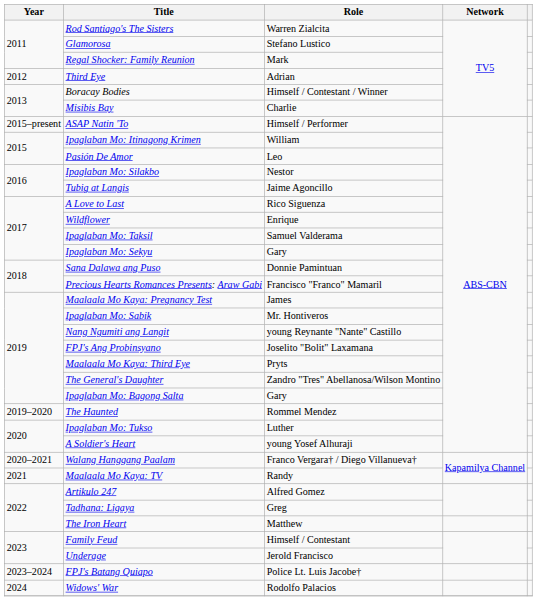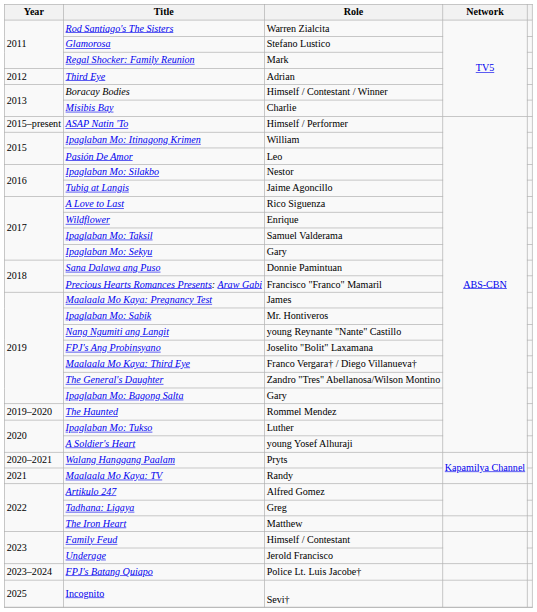 <table class="wikitable sortable">
 <tr>
 <th>Year</th>
 <th>Title</th>
 <th>Role</th>
 <th>Network</th>
 <th></th>
 </tr>
 <tr>
 <td rowspan=3>2011</td>
 <td><em><a href='#'>Rod Santiago's The Sisters</a></em></td>
 <td>Warren Zialcita</td>
 <td rowspan="6" style="text-align:center;"><a href='#'>TV5</a></td>
 <td></td>
 </tr>
 <tr>
 <td><em><a href='#'>Glamorosa</a></em></td>
 <td>Stefano Lustico</td>
 <td></td>
 </tr>
 <tr>
 <td><em><a href='#'>Regal Shocker: Family Reunion</a></em></td>
 <td>Mark</td>
 <td></td>
 </tr>
 <tr>
 <td>2012</td>
 <td><em><a href='#'>Third Eye</a></em></td>
 <td>Adrian</td>
 <td></td>
 </tr>
 <tr>
 <td rowspan="2">2013</td>
 <td><em>Boracay Bodies</em></td>
 <td>Himself / Contestant / Winner</td>
 <td></td>
 </tr>
 <tr>
 <td><em><a href='#'>Misibis Bay</a></em></td>
 <td>Charlie</td>
 <td></td>
 </tr>
 <tr>
 <td>2015–present</td>
 <td><em><a href='#'>ASAP Natin 'To</a></em></td>
 <td>Himself / Performer</td>
 <td rowspan="21" style="text-align:center;"><a href='#'>ABS-CBN</a></td>
 <td></td>
 </tr>
 <tr>
 <td rowspan=2>2015</td>
 <td><em><a href='#'>Ipaglaban Mo: Itinagong Krimen</a></em></td>
 <td>William</td>
 <td></td>
 </tr>
 <tr>
 <td><em><a href='#'>Pasión De Amor</a></em></td>
 <td>Leo</td>
 <td></td>
 </tr>
 <tr>
 <td rowspan=2>2016</td>
 <td><em><a href='#'>Ipaglaban Mo: Silakbo</a></em></td>
 <td>Nestor</td>
 <td></td>
 </tr>
 <tr>
 <td><em><a href='#'>Tubig at Langis</a></em></td>
 <td>Jaime Agoncillo</td>
 <td></td>
 </tr>
 <tr>
 <td rowspan=4>2017</td>
 <td><em><a href='#'>A Love to Last</a></em></td>
 <td>Rico Siguenza</td>
 <td></td>
 </tr>
 <tr>
 <td><em><a href='#'>Wildflower</a></em></td>
 <td>Enrique</td>
 <td></td>
 </tr>
 <tr>
 <td><em><a href='#'>Ipaglaban Mo: Taksil</a></em></td>
 <td>Samuel Valderama</td>
 <td></td>
 </tr>
 <tr>
 <td><em><a href='#'>Ipaglaban Mo: Sekyu</a></em></td>
 <td>Gary</td>
 <td></td>
 </tr>
 <tr>
 <td rowspan=2>2018</td>
 <td><em><a href='#'>Sana Dalawa ang Puso</a></em></td>
 <td>Donnie Pamintuan</td>
 <td></td>
 </tr>
 <tr>
 <td><em><a href='#'>Precious Hearts Romances Presents</a>: <a href='#'>Araw Gabi</a></em></td>
 <td>Francisco "Franco" Mamaril</td>
 <td></td>
 </tr>
 <tr>
 <td rowspan=7>2019</td>
 <td><em><a href='#'>Maalaala Mo Kaya: Pregnancy Test</a></em></td>
 <td>James</td>
 <td></td>
 </tr>
 <tr>
 <td><em><a href='#'>Ipaglaban Mo: Sabik</a></em></td>
 <td>Mr. Hontiveros</td>
 <td></td>
 </tr>
 <tr>
 <td><em><a href='#'>Nang Ngumiti ang Langit</a></em></td>
 <td>young Reynante "Nante" Castillo</td>
 <td></td>
 </tr>
 <tr>
 <td><em><a href='#'>FPJ's Ang Probinsyano</a></em></td>
 <td>Joselito "Bolit" Laxamana</td>
 <td></td>
 </tr>
 <tr>
 <td><em><a href='#'>Maalaala Mo Kaya: Third Eye</a></em></td>
-<td>Pryts</td>
+<td>Franco Vergara† / Diego Villanueva†</td>
 <td></td>
 </tr>
 <tr>
 <td><em><a href='#'>The General's Daughter</a></em></td>
 <td>Zandro "Tres" Abellanosa/Wilson Montino</td>
 <td></td>
 </tr>
 <tr>
 <td><em><a href='#'>Ipaglaban Mo: Bagong Salta</a></em></td>
 <td>Gary</td>
 <td></td>
 </tr>
 <tr>
 <td>2019–2020</td>
 <td><em><a href='#'>The Haunted</a></em></td>
 <td>Rommel Mendez</td>
 <td></td>
 </tr>
 <tr>
 <td rowspan=2>2020</td>
 <td><em><a href='#'>Ipaglaban Mo: Tukso</a></em></td>
 <td>Luther</td>
 <td></td>
 </tr>
 <tr>
 <td><em><a href='#'>A Soldier's Heart</a></em></td>
 <td>young Yosef Alhuraji</td>
 <td></td>
 </tr>
 <tr>
 <td>2020–2021</td>
 <td><em><a href='#'>Walang Hanggang Paalam</a></em></td>
-<td>Franco Vergara† / Diego Villanueva†</td>
+<td>Pryts</td>
 <td rowspan="2" style="text-align:center;"><a href='#'>Kapamilya Channel</a></td>
 <td></td>
 </tr>
 <tr>
 <td>2021</td>
 <td><em><a href='#'>Maalaala Mo Kaya: TV</a></em></td>
 <td>Randy</td>
 <td></td>
 </tr>
 <tr>
 <td rowspan="3">2022</td>
 <td><em><a href='#'>Artikulo 247</a></em></td>
 <td>Alfred Gomez</td>
 <td rowspan="2"></td>
 <td></td>
 </tr>
 <tr>
 <td><em><a href='#'>Tadhana: Ligaya</a></em></td>
 <td>Greg</td>
 <td></td>
 </tr>
 <tr>
 <td><em><a href='#'>The Iron Heart</a></em></td>
 <td>Matthew</td>
 <td></td>
 <td></td>
 </tr>
 <tr>
 <td rowspan="2">2023</td>
 <td><em><a href='#'>Family Feud</a></em></td>
 <td>Himself / Contestant</td>
 <td rowspan="2"></td>
 <td></td>
 </tr>
 <tr>
 <td><em><a href='#'>Underage</a></em></td>
 <td>Jerold Francisco</td>
 <td></td>
 </tr>
 <tr>
 <td>2023–2024</td>
 <td><em><a href='#'>FPJ's Batang Quiapo</a></em></td>
 <td>Police Lt. Luis Jacobe†</td>
 <td></td>
 <td></td>
 </tr>
 <tr>
-<td>2024</td>
-<td><em><a href='#'>Widows' War</a></td>
-<td>Rodolfo Palacios</td>
+<td>2025</td>
+<td></em><a href='#'>Incognito</a><em></td>
+<td><br>Sevi†</td>
 <td></td>
 <td></td>
 </tr>
 <tr>
 </tr>
 </table>
